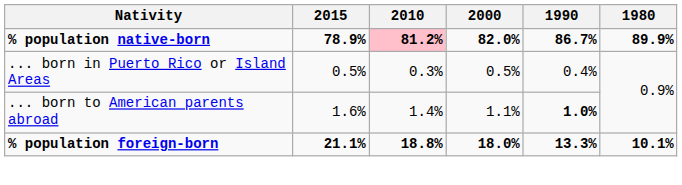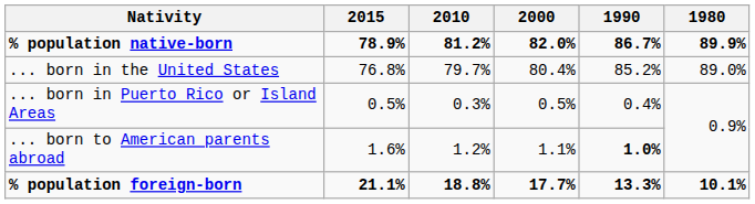 <table class="wikitable" style="font-size: 90%; text-align: right;">
 <tr>
 <th style="width: 20em;">Nativity</th>
 <th style="width: 5em;">2015</th>
 <th style="width: 5em;">2010</th>
 <th style="width: 5em;">2000</th>
 <th style="width: 5em;">1990</th>
 <th style="width: 5em;">1980</th>
 </tr>
 <tr>
 <td style="text-align:left"><strong>% population <a href='#'>native-born</a></strong></td>
 <td><strong>78.9%</strong></td>
-<td style="background: pink;"><strong>81.2%</strong></td>
+<td><strong>81.2%</strong></td>
 <td><strong>82.0%</strong></td>
 <td><strong>86.7%</strong></td>
 <td><strong>89.9%</strong></td>
+</tr>
+<tr>
+<td style="text-align:left">... born in the <a href='#'>United States</a></td>
+<td>76.8%</td>
+<td>79.7%</td>
+<td>80.4%</td>
+<td>85.2%</td>
+<td>89.0%</td>
 </tr>
 <tr>
 <td style="text-align:left">... born in <a href='#'>Puerto Rico</a> or <a href='#'>Island Areas</a></td>
 <td>0.5%</td>
 <td>0.3%</td>
 <td>0.5%</td>
 <td>0.4%</td>
 <td rowspan="2">0.9%</td>
 </tr>
 <tr>
 <td style="text-align:left">... born to <a href='#'>American parents abroad</a></td>
 <td>1.6%</td>
-<td>1.4%</td>
+<td>1.2%</td>
 <td>1.1%</td>
 <td><strong>1.0%</strong></td>
 </tr>
 <tr>
 <td style="text-align:left"><strong>% population <a href='#'>foreign-born</a></strong></td>
 <td><strong>21.1%</strong></td>
 <td><strong>18.8%</strong></td>
-<td><strong>18.0%</strong></td>
+<td><strong>17.7%</strong></td>
 <td><strong>13.3%</strong></td>
 <td><strong>10.1%</strong></td>
 </tr>
 </table>
